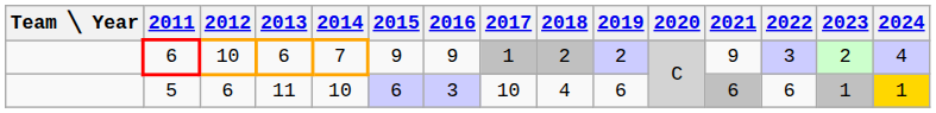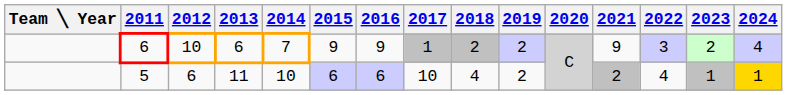 <table class=wikitable style="text-align:center; font-size:90%;">
 <tr>
 <th>Team ╲ Year</th>
 <th><a href='#'>2011</a></th>
 <th><a href='#'>2012</a></th>
 <th><a href='#'>2013</a></th>
 <th><a href='#'>2014</a></th>
 <th><a href='#'>2015</a></th>
 <th><a href='#'>2016</a></th>
 <th><a href='#'>2017</a></th>
 <th><a href='#'>2018</a></th>
 <th><a href='#'>2019</a></th>
 <th><a href='#'>2020</a></th>
 <th><a href='#'>2021</a></th>
 <th><a href='#'>2022</a></th>
 <th><a href='#'>2023</a></th>
 <th><a href='#'>2024</a></th>
 </tr>
 <tr>
 <td style="text-align:left"><strong></strong></td>
 <td style="border: 2px solid red;">6</td>
 <td style="border: 2px solid orange;">10</td>
 <td style="border: 2px solid orange;">6</td>
 <td style="border: 2px solid orange;">7</td>
 <td>9</td>
 <td>9</td>
 <td style="background:silver">1</td>
 <td style="background:silver">2</td>
 <td style="background:#CCCCFF">2</td>
 <td style="background:#D3D3D3" rowspan=2>C</td>
 <td>9</td>
 <td style="background:#CCCCFF">3</td>
 <td style="background:#CCFFCC">2</td>
 <td style="background:#CCCCFF">4</td>
 </tr>
 <tr>
 <td style="text-align:left"><strong></strong></td>
 <td>5</td>
 <td>6</td>
 <td>11</td>
 <td>10</td>
 <td style="background:#CCCCFF">6</td>
-<td style="background:#CCCCFF">3</td>
+<td style="background:#CCCCFF">6</td>
 <td>10</td>
 <td>4</td>
-<td>6</td>
-<td style="background:silver">6</td>
-<td>6</td>
+<td>2</td>
+<td style="background:silver">2</td>
+<td>4</td>
 <td style="background:silver">1</td>
 <td style="background:gold">1</td>
 </tr>
 </table>
